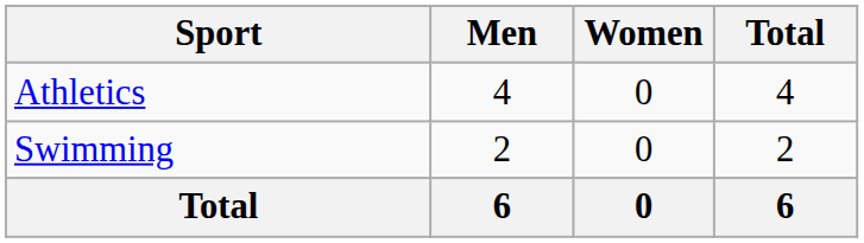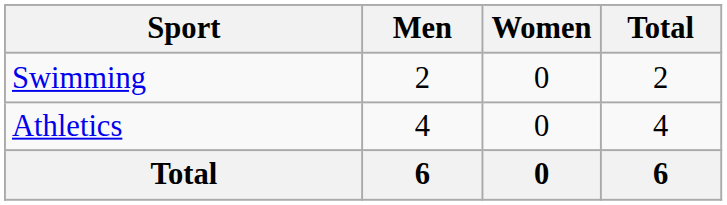 <table class="wikitable sortable" style="text-align:center;">
 <tr>
 <th width=180>Sport</th>
 <th width=55>Men</th>
 <th width=55>Women</th>
 <th width=55>Total</th>
 </tr>
 <tr>
+<td align=left><a href='#'>Swimming</a></td>
+<td>2</td>
+<td>0</td>
+<td>2</td>
+</tr>
+<tr>
 <td align=left><a href='#'>Athletics</a></td>
 <td>4</td>
 <td>0</td>
 <td>4</td>
-</tr>
-<tr>
-<td align=left><a href='#'>Swimming</a></td>
-<td>2</td>
-<td>0</td>
-<td>2</td>
 </tr>
 <tr>
 <th>Total</th>
 <th>6</th>
 <th>0</th>
 <th>6</th>
 </tr>
 </table>
